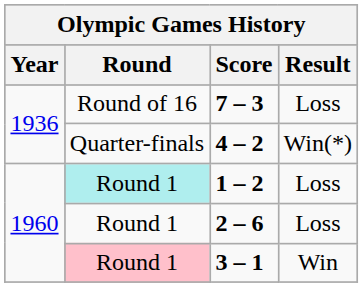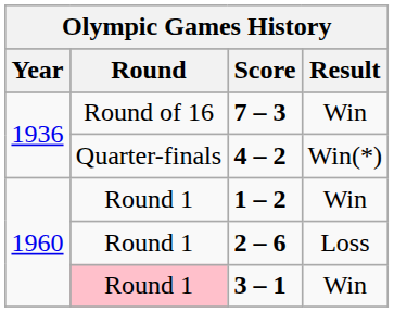 <table class="wikitable" style="text-align: center;font-size:90%;">
 <tr>
 <th colspan=4>Olympic Games History</th>
 </tr>
 <tr>
 <th>Year</th>
 <th>Round</th>
 <th>Score</th>
 <th>Result</th>
 </tr>
 <tr>
 <td rowspan=2><a href='#'>1936</a></td>
 <td>Round of 16</td>
 <td align="left"> <strong>7 – 3</strong> </td>
-<td>Loss</td>
+<td>Win</td>
 </tr>
 <tr>
 <td>Quarter-finals</td>
 <td align="left"> <strong>4 – 2</strong> </td>
 <td>Win(*)</td>
 </tr>
 <tr>
 <td rowspan=3><a href='#'>1960</a></td>
-<td style="background: paleturquoise;">Round 1</td>
+<td>Round 1</td>
 <td align="left"> <strong>1 – 2</strong> </td>
-<td>Loss</td>
+<td>Win</td>
 </tr>
 <tr>
 <td>Round 1</td>
 <td align="left"> <strong>2 – 6</strong> </td>
 <td>Loss</td>
 </tr>
 <tr>
 <td style="background: pink;">Round 1</td>
 <td align="left"> <strong>3 – 1</strong> </td>
 <td>Win</td>
 </tr>
 </table>
